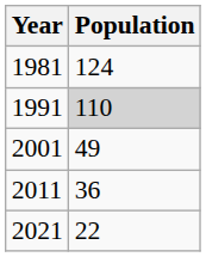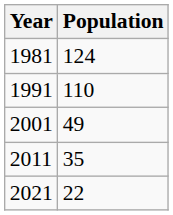 <table class="wikitable">
 <tr>
 <th>Year</th>
 <th>Population</th>
 </tr>
 <tr>
 <td>1981</td>
 <td>124</td>
 </tr>
 <tr>
 <td>1991</td>
-<td style="background: lightgrey;">110</td>
+<td>110</td>
 </tr>
 <tr>
 <td>2001</td>
 <td>49</td>
 </tr>
 <tr>
 <td>2011</td>
-<td>36</td>
+<td>35</td>
 </tr>
 <tr>
 <td>2021</td>
 <td>22</td>
 </tr>
 </table>
